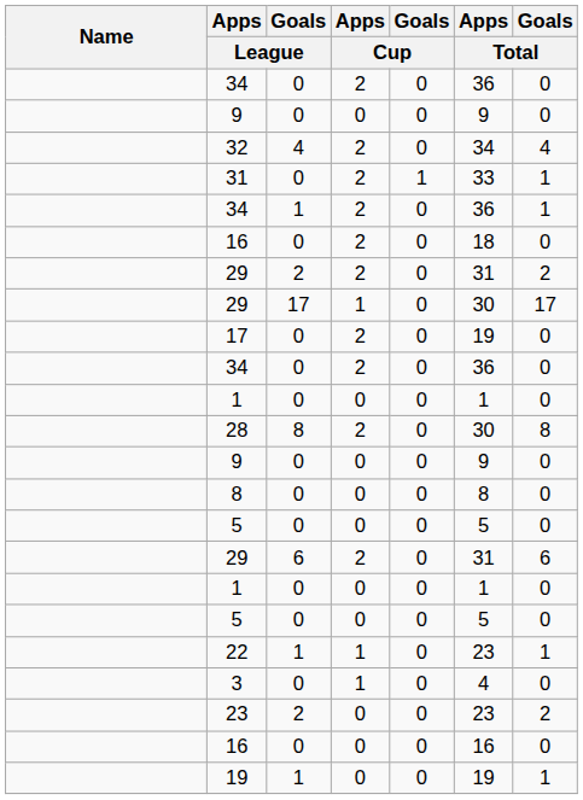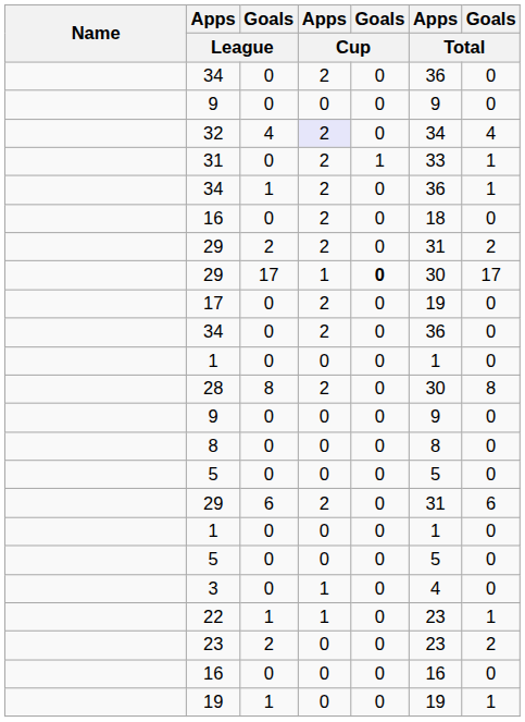 <table class="wikitable sortable" style="text-align:center">
 <tr>
 <th rowspan="2" width="155">Name</th>
 <th>Apps</th>
 <th>Goals</th>
 <th>Apps</th>
 <th>Goals</th>
 <th>Apps</th>
 <th>Goals</th>
 </tr>
 <tr class="unsortable">
 <th colspan="2" width="55">League</th>
 <th colspan="2" width="55">Cup</th>
 <th colspan="2" width="55">Total</th>
 </tr>
 <tr>
 <td align="left"> </td>
 <td>34</td>
 <td>0</td>
 <td>2</td>
 <td>0</td>
 <td>36</td>
 <td>0</td>
 </tr>
 <tr>
 <td align="left"> </td>
 <td>9</td>
 <td>0</td>
 <td>0</td>
 <td>0</td>
 <td>9</td>
 <td>0</td>
 </tr>
 <tr>
 <td align="left"> </td>
 <td>32</td>
 <td>4</td>
-<td>2</td>
+<td style="background: lavender;">2</td>
 <td>0</td>
 <td>34</td>
 <td>4</td>
 </tr>
 <tr>
 <td align="left"> </td>
 <td>31</td>
 <td>0</td>
 <td>2</td>
 <td>1</td>
 <td>33</td>
 <td>1</td>
 </tr>
 <tr>
 <td align="left"> </td>
 <td>34</td>
 <td>1</td>
 <td>2</td>
 <td>0</td>
 <td>36</td>
 <td>1</td>
 </tr>
 <tr>
 <td align="left"> </td>
 <td>16</td>
 <td>0</td>
 <td>2</td>
 <td>0</td>
 <td>18</td>
 <td>0</td>
 </tr>
 <tr>
 <td align="left"> </td>
 <td>29</td>
 <td>2</td>
 <td>2</td>
 <td>0</td>
 <td>31</td>
 <td>2</td>
 </tr>
 <tr>
 <td align="left"> </td>
 <td>29</td>
 <td>17</td>
 <td>1</td>
-<td>0</td>
+<td><strong>0</strong></td>
 <td>30</td>
 <td>17</td>
 </tr>
 <tr>
 <td align="left"> </td>
 <td>17</td>
 <td>0</td>
 <td>2</td>
 <td>0</td>
 <td>19</td>
 <td>0</td>
 </tr>
 <tr>
 <td align="left"> </td>
 <td>34</td>
 <td>0</td>
 <td>2</td>
 <td>0</td>
 <td>36</td>
 <td>0</td>
 </tr>
 <tr>
 <td align="left"> </td>
 <td>1</td>
 <td>0</td>
 <td>0</td>
 <td>0</td>
 <td>1</td>
 <td>0</td>
 </tr>
 <tr>
 <td align="left"> </td>
 <td>28</td>
 <td>8</td>
 <td>2</td>
 <td>0</td>
 <td>30</td>
 <td>8</td>
 </tr>
 <tr>
 <td align="left"> </td>
 <td>9</td>
 <td>0</td>
 <td>0</td>
 <td>0</td>
 <td>9</td>
 <td>0</td>
 </tr>
 <tr>
 <td align="left"> </td>
 <td>8</td>
 <td>0</td>
 <td>0</td>
 <td>0</td>
 <td>8</td>
 <td>0</td>
 </tr>
 <tr>
 <td align="left"> </td>
 <td>5</td>
 <td>0</td>
 <td>0</td>
 <td>0</td>
 <td>5</td>
 <td>0</td>
 </tr>
 <tr>
 <td align="left"> </td>
 <td>29</td>
 <td>6</td>
 <td>2</td>
 <td>0</td>
 <td>31</td>
 <td>6</td>
 </tr>
 <tr>
 <td align="left"> </td>
 <td>1</td>
 <td>0</td>
 <td>0</td>
 <td>0</td>
 <td>1</td>
 <td>0</td>
 </tr>
 <tr>
 <td align="left"> </td>
 <td>5</td>
 <td>0</td>
 <td>0</td>
 <td>0</td>
 <td>5</td>
 <td>0</td>
 </tr>
 <tr>
 <td align="left"> </td>
+<td>3</td>
+<td>0</td>
+<td>1</td>
+<td>0</td>
+<td>4</td>
+<td>0</td>
+</tr>
+<tr>
+<td align="left"> </td>
 <td>22</td>
 <td>1</td>
 <td>1</td>
 <td>0</td>
 <td>23</td>
 <td>1</td>
-</tr>
-<tr>
-<td align="left"> </td>
-<td>3</td>
-<td>0</td>
-<td>1</td>
-<td>0</td>
-<td>4</td>
-<td>0</td>
 </tr>
 <tr>
 <td align="left"> </td>
 <td>23</td>
 <td>2</td>
 <td>0</td>
 <td>0</td>
 <td>23</td>
 <td>2</td>
 </tr>
 <tr>
 <td align="left"> </td>
 <td>16</td>
 <td>0</td>
 <td>0</td>
 <td>0</td>
 <td>16</td>
 <td>0</td>
 </tr>
 <tr>
 <td align="left"> </td>
 <td>19</td>
 <td>1</td>
 <td>0</td>
 <td>0</td>
 <td>19</td>
 <td>1</td>
 </tr>
 <tr>
 </tr>
 </table>
